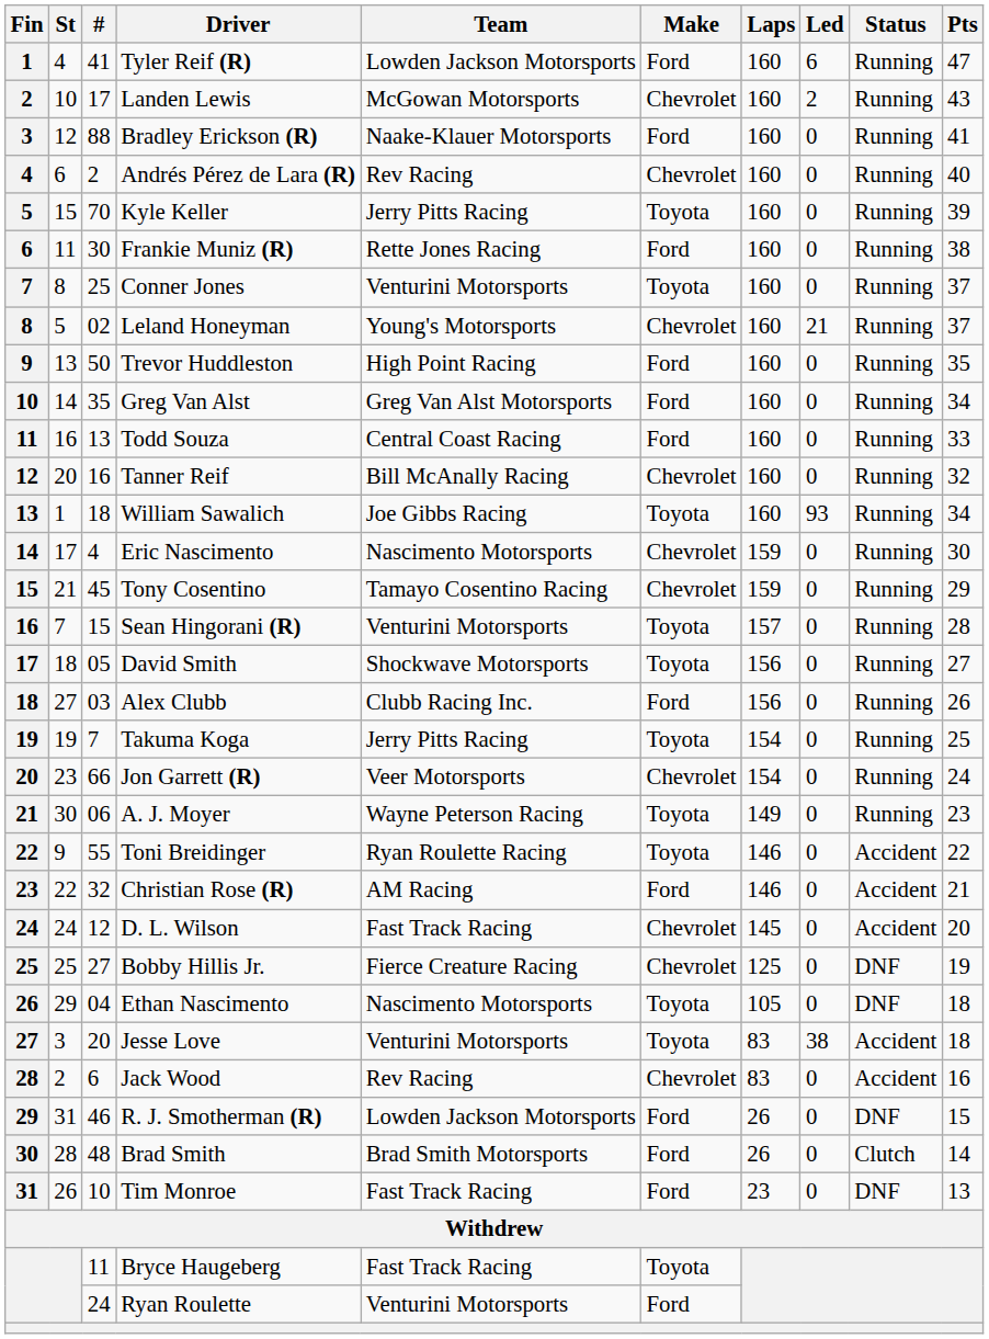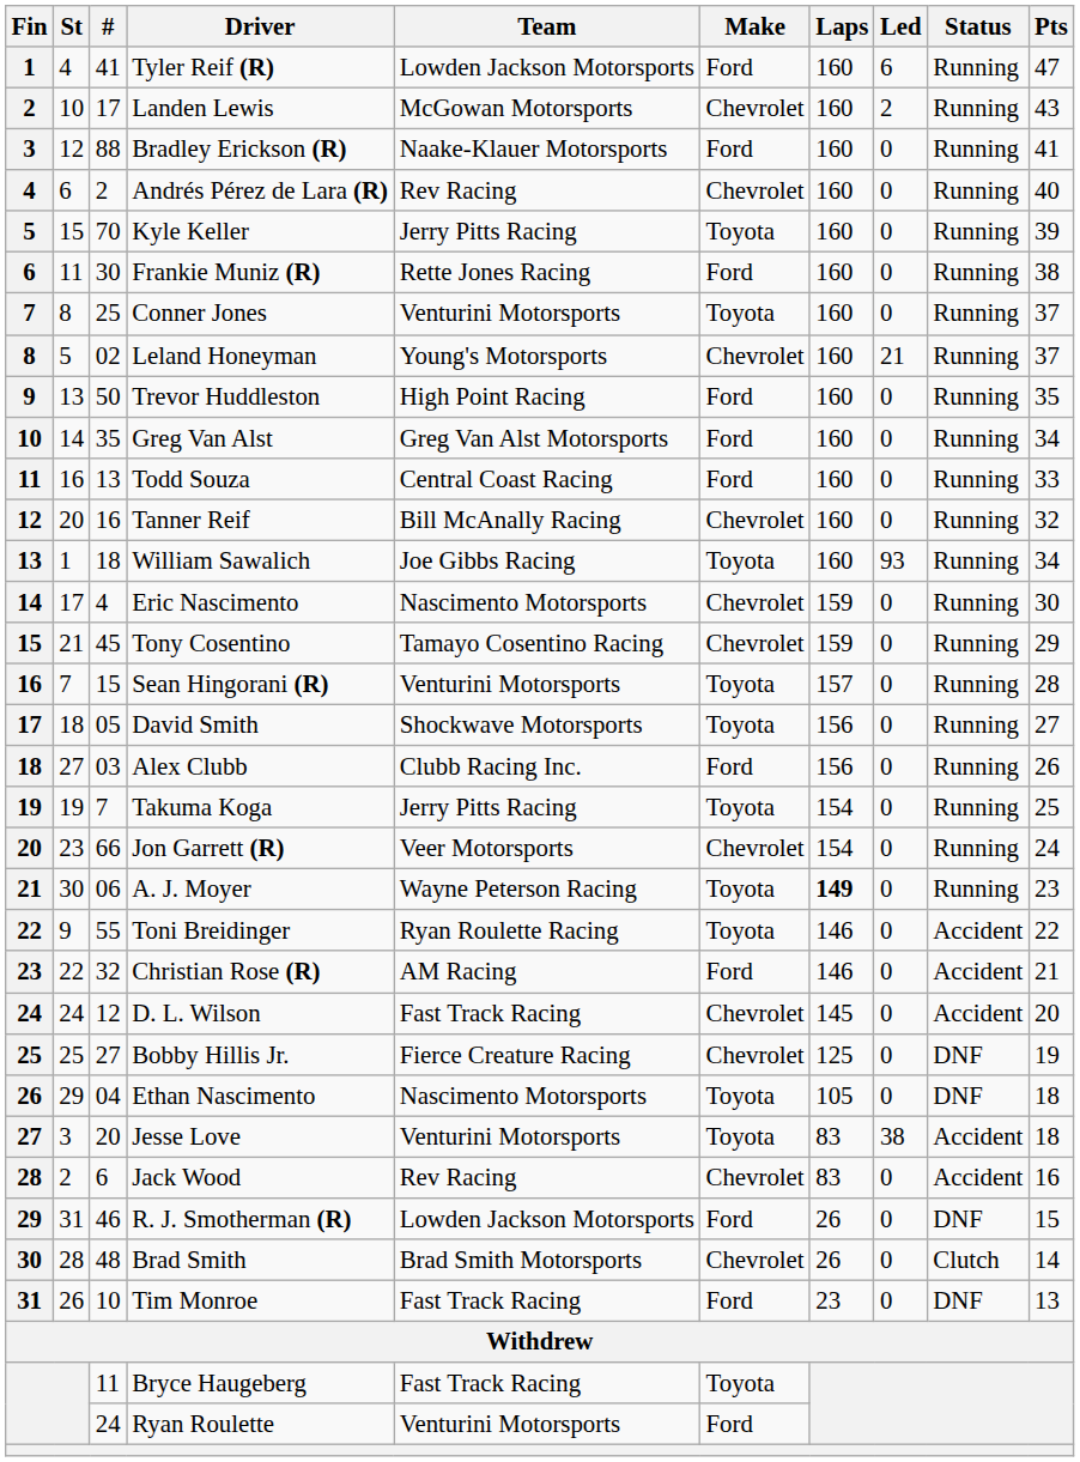 <table class="wikitable" style="font-size:95%">
 <tr>
 <th>Fin</th>
 <th>St</th>
 <th>#</th>
 <th>Driver</th>
 <th>Team</th>
 <th>Make</th>
 <th>Laps</th>
 <th>Led</th>
 <th>Status</th>
 <th>Pts</th>
 </tr>
 <tr>
 <th>1</th>
 <td>4</td>
 <td>41</td>
 <td>Tyler Reif <strong>(R)</strong></td>
 <td>Lowden Jackson Motorsports</td>
 <td>Ford</td>
 <td>160</td>
 <td>6</td>
 <td>Running</td>
 <td>47</td>
 </tr>
 <tr>
 <th>2</th>
 <td>10</td>
 <td>17</td>
 <td>Landen Lewis</td>
 <td>McGowan Motorsports</td>
 <td>Chevrolet</td>
 <td>160</td>
 <td>2</td>
 <td>Running</td>
 <td>43</td>
 </tr>
 <tr>
 <th>3</th>
 <td>12</td>
 <td>88</td>
 <td>Bradley Erickson <strong>(R)</strong></td>
 <td>Naake-Klauer Motorsports</td>
 <td>Ford</td>
 <td>160</td>
 <td>0</td>
 <td>Running</td>
 <td>41</td>
 </tr>
 <tr>
 <th>4</th>
 <td>6</td>
 <td>2</td>
 <td>Andrés Pérez de Lara <strong>(R)</strong></td>
 <td>Rev Racing</td>
 <td>Chevrolet</td>
 <td>160</td>
 <td>0</td>
 <td>Running</td>
 <td>40</td>
 </tr>
 <tr>
 <th>5</th>
 <td>15</td>
 <td>70</td>
 <td>Kyle Keller</td>
 <td>Jerry Pitts Racing</td>
 <td>Toyota</td>
 <td>160</td>
 <td>0</td>
 <td>Running</td>
 <td>39</td>
 </tr>
 <tr>
 <th>6</th>
 <td>11</td>
 <td>30</td>
 <td>Frankie Muniz <strong>(R)</strong></td>
 <td>Rette Jones Racing</td>
 <td>Ford</td>
 <td>160</td>
 <td>0</td>
 <td>Running</td>
 <td>38</td>
 </tr>
 <tr>
 <th>7</th>
 <td>8</td>
 <td>25</td>
 <td>Conner Jones</td>
 <td>Venturini Motorsports</td>
 <td>Toyota</td>
 <td>160</td>
 <td>0</td>
 <td>Running</td>
 <td>37</td>
 </tr>
 <tr>
 <th>8</th>
 <td>5</td>
 <td>02</td>
 <td>Leland Honeyman</td>
 <td>Young's Motorsports</td>
 <td>Chevrolet</td>
 <td>160</td>
 <td>21</td>
 <td>Running</td>
 <td>37</td>
 </tr>
 <tr>
 <th>9</th>
 <td>13</td>
 <td>50</td>
 <td>Trevor Huddleston</td>
 <td>High Point Racing</td>
 <td>Ford</td>
 <td>160</td>
 <td>0</td>
 <td>Running</td>
 <td>35</td>
 </tr>
 <tr>
 <th>10</th>
 <td>14</td>
 <td>35</td>
 <td>Greg Van Alst</td>
 <td>Greg Van Alst Motorsports</td>
 <td>Ford</td>
 <td>160</td>
 <td>0</td>
 <td>Running</td>
 <td>34</td>
 </tr>
 <tr>
 <th>11</th>
 <td>16</td>
 <td>13</td>
 <td>Todd Souza</td>
 <td>Central Coast Racing</td>
 <td>Ford</td>
 <td>160</td>
 <td>0</td>
 <td>Running</td>
 <td>33</td>
 </tr>
 <tr>
 <th>12</th>
 <td>20</td>
 <td>16</td>
 <td>Tanner Reif</td>
 <td>Bill McAnally Racing</td>
 <td>Chevrolet</td>
 <td>160</td>
 <td>0</td>
 <td>Running</td>
 <td>32</td>
 </tr>
 <tr>
 <th>13</th>
 <td>1</td>
 <td>18</td>
 <td>William Sawalich</td>
 <td>Joe Gibbs Racing</td>
 <td>Toyota</td>
 <td>160</td>
 <td>93</td>
 <td>Running</td>
 <td>34</td>
 </tr>
 <tr>
 <th>14</th>
 <td>17</td>
 <td>4</td>
 <td>Eric Nascimento</td>
 <td>Nascimento Motorsports</td>
 <td>Chevrolet</td>
 <td>159</td>
 <td>0</td>
 <td>Running</td>
 <td>30</td>
 </tr>
 <tr>
 <th>15</th>
 <td>21</td>
 <td>45</td>
 <td>Tony Cosentino</td>
 <td>Tamayo Cosentino Racing</td>
 <td>Chevrolet</td>
 <td>159</td>
 <td>0</td>
 <td>Running</td>
 <td>29</td>
 </tr>
 <tr>
 <th>16</th>
 <td>7</td>
 <td>15</td>
 <td>Sean Hingorani <strong>(R)</strong></td>
 <td>Venturini Motorsports</td>
 <td>Toyota</td>
 <td>157</td>
 <td>0</td>
 <td>Running</td>
 <td>28</td>
 </tr>
 <tr>
 <th>17</th>
 <td>18</td>
 <td>05</td>
 <td>David Smith</td>
 <td>Shockwave Motorsports</td>
 <td>Toyota</td>
 <td>156</td>
 <td>0</td>
 <td>Running</td>
 <td>27</td>
 </tr>
 <tr>
 <th>18</th>
 <td>27</td>
 <td>03</td>
 <td>Alex Clubb</td>
 <td>Clubb Racing Inc.</td>
 <td>Ford</td>
 <td>156</td>
 <td>0</td>
 <td>Running</td>
 <td>26</td>
 </tr>
 <tr>
 <th>19</th>
 <td>19</td>
 <td>7</td>
 <td>Takuma Koga</td>
 <td>Jerry Pitts Racing</td>
 <td>Toyota</td>
 <td>154</td>
 <td>0</td>
 <td>Running</td>
 <td>25</td>
 </tr>
 <tr>
 <th>20</th>
 <td>23</td>
 <td>66</td>
 <td>Jon Garrett <strong>(R)</strong></td>
 <td>Veer Motorsports</td>
 <td>Chevrolet</td>
 <td>154</td>
 <td>0</td>
 <td>Running</td>
 <td>24</td>
 </tr>
 <tr>
 <th>21</th>
 <td>30</td>
 <td>06</td>
 <td>A. J. Moyer</td>
 <td>Wayne Peterson Racing</td>
 <td>Toyota</td>
-<td>149</td>
+<td><strong>149</strong></td>
 <td>0</td>
 <td>Running</td>
 <td>23</td>
 </tr>
 <tr>
 <th>22</th>
 <td>9</td>
 <td>55</td>
 <td>Toni Breidinger</td>
 <td>Ryan Roulette Racing</td>
 <td>Toyota</td>
 <td>146</td>
 <td>0</td>
 <td>Accident</td>
 <td>22</td>
 </tr>
 <tr>
 <th>23</th>
 <td>22</td>
 <td>32</td>
 <td>Christian Rose <strong>(R)</strong></td>
 <td>AM Racing</td>
 <td>Ford</td>
 <td>146</td>
 <td>0</td>
 <td>Accident</td>
 <td>21</td>
 </tr>
 <tr>
 <th>24</th>
 <td>24</td>
 <td>12</td>
 <td>D. L. Wilson</td>
 <td>Fast Track Racing</td>
 <td>Chevrolet</td>
 <td>145</td>
 <td>0</td>
 <td>Accident</td>
 <td>20</td>
 </tr>
 <tr>
 <th>25</th>
 <td>25</td>
 <td>27</td>
 <td>Bobby Hillis Jr.</td>
 <td>Fierce Creature Racing</td>
 <td>Chevrolet</td>
 <td>125</td>
 <td>0</td>
 <td>DNF</td>
 <td>19</td>
 </tr>
 <tr>
 <th>26</th>
 <td>29</td>
 <td>04</td>
 <td>Ethan Nascimento</td>
 <td>Nascimento Motorsports</td>
 <td>Toyota</td>
 <td>105</td>
 <td>0</td>
 <td>DNF</td>
 <td>18</td>
 </tr>
 <tr>
 <th>27</th>
 <td>3</td>
 <td>20</td>
 <td>Jesse Love</td>
 <td>Venturini Motorsports</td>
 <td>Toyota</td>
 <td>83</td>
 <td>38</td>
 <td>Accident</td>
 <td>18</td>
 </tr>
 <tr>
 <th>28</th>
 <td>2</td>
 <td>6</td>
 <td>Jack Wood</td>
 <td>Rev Racing</td>
 <td>Chevrolet</td>
 <td>83</td>
 <td>0</td>
 <td>Accident</td>
 <td>16</td>
 </tr>
 <tr>
 <th>29</th>
 <td>31</td>
 <td>46</td>
 <td>R. J. Smotherman <strong>(R)</strong></td>
 <td>Lowden Jackson Motorsports</td>
 <td>Ford</td>
 <td>26</td>
 <td>0</td>
 <td>DNF</td>
 <td>15</td>
 </tr>
 <tr>
 <th>30</th>
 <td>28</td>
 <td>48</td>
 <td>Brad Smith</td>
 <td>Brad Smith Motorsports</td>
-<td>Ford</td>
+<td>Chevrolet</td>
 <td>26</td>
 <td>0</td>
 <td>Clutch</td>
 <td>14</td>
 </tr>
 <tr>
 <th>31</th>
 <td>26</td>
 <td>10</td>
 <td>Tim Monroe</td>
 <td>Fast Track Racing</td>
 <td>Ford</td>
 <td>23</td>
 <td>0</td>
 <td>DNF</td>
 <td>13</td>
 </tr>
 <tr>
 <th colspan="10">Withdrew</th>
 </tr>
 <tr>
 <th colspan="2" rowspan="2"></th>
 <td>11</td>
 <td>Bryce Haugeberg</td>
 <td>Fast Track Racing</td>
 <td>Toyota</td>
 <th colspan="4" rowspan="2"></th>
 </tr>
 <tr>
 <td>24</td>
 <td>Ryan Roulette</td>
 <td>Venturini Motorsports</td>
 <td>Ford</td>
 </tr>
 <tr>
 <th colspan="10"></th>
 </tr>
 </table>
